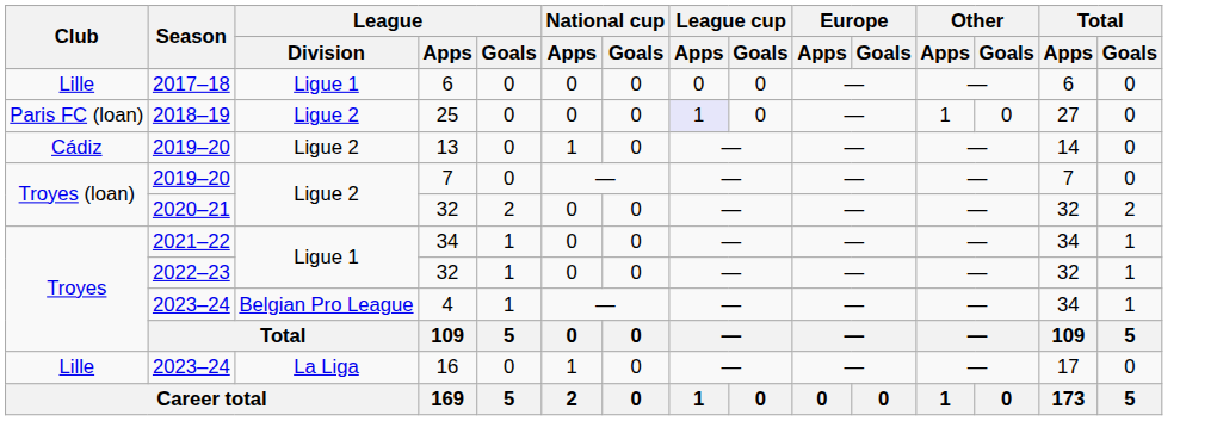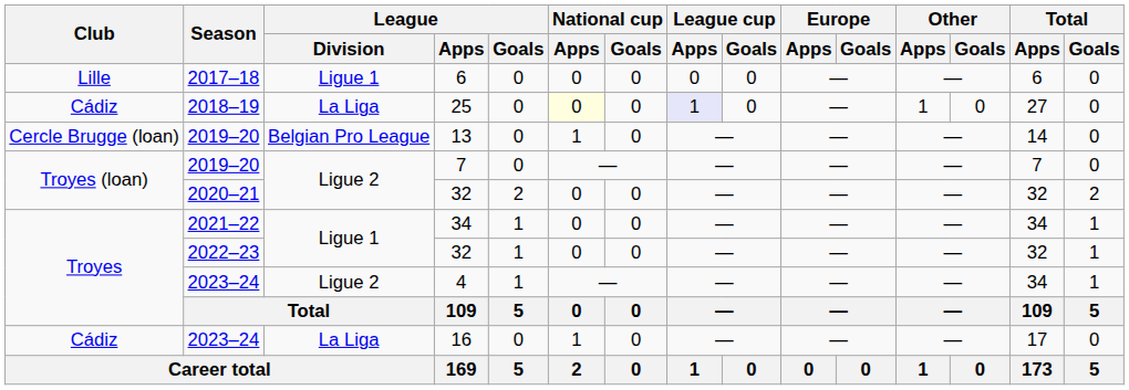 <table class="wikitable" style="text-align:center">
 <tr>
 <th rowspan="2">Club</th>
 <th rowspan="2">Season</th>
 <th colspan="3">League</th>
 <th colspan="2">National cup</th>
 <th colspan="2">League cup</th>
 <th colspan="2">Europe</th>
 <th colspan="2">Other</th>
 <th colspan="2">Total</th>
 </tr>
 <tr>
 <th>Division</th>
 <th>Apps</th>
 <th>Goals</th>
 <th>Apps</th>
 <th>Goals</th>
 <th>Apps</th>
 <th>Goals</th>
 <th>Apps</th>
 <th>Goals</th>
 <th>Apps</th>
 <th>Goals</th>
 <th>Apps</th>
 <th>Goals</th>
 </tr>
 <tr>
 <td><a href='#'>Lille</a></td>
 <td><a href='#'>2017–18</a></td>
 <td><a href='#'>Ligue 1</a></td>
 <td>6</td>
 <td>0</td>
 <td>0</td>
 <td>0</td>
 <td>0</td>
 <td>0</td>
 <td colspan="2">—</td>
 <td colspan="2">—</td>
 <td>6</td>
 <td>0</td>
 </tr>
 <tr>
-<td><a href='#'>Paris FC</a> (loan)</td>
+<td><a href='#'>Cádiz</a></td>
 <td><a href='#'>2018–19</a></td>
-<td><a href='#'>Ligue 2</a></td>
+<td><a href='#'>La Liga</a></td>
 <td>25</td>
 <td>0</td>
-<td>0</td>
+<td style="background: lightyellow;">0</td>
 <td>0</td>
 <td style="background: lavender;">1</td>
 <td>0</td>
 <td colspan="2">—</td>
 <td>1</td>
 <td>0</td>
 <td>27</td>
 <td>0</td>
 </tr>
 <tr>
-<td><a href='#'>Cádiz</a></td>
+<td><a href='#'>Cercle Brugge</a> (loan)</td>
 <td><a href='#'>2019–20</a></td>
-<td>Ligue 2</td>
+<td><a href='#'>Belgian Pro League</a></td>
 <td>13</td>
 <td>0</td>
 <td>1</td>
 <td>0</td>
 <td colspan="2">—</td>
 <td colspan="2">—</td>
 <td colspan="2">—</td>
 <td>14</td>
 <td>0</td>
 </tr>
 <tr>
 <td rowspan="2"><a href='#'>Troyes</a> (loan)</td>
 <td><a href='#'>2019–20</a></td>
 <td rowspan="2">Ligue 2</td>
 <td>7</td>
 <td>0</td>
 <td colspan="2">—</td>
 <td colspan="2">—</td>
 <td colspan="2">—</td>
 <td colspan="2">—</td>
 <td>7</td>
 <td>0</td>
 </tr>
 <tr>
 <td><a href='#'>2020–21</a></td>
 <td>32</td>
 <td>2</td>
 <td>0</td>
 <td>0</td>
 <td colspan="2">—</td>
 <td colspan="2">—</td>
 <td colspan="2">—</td>
 <td>32</td>
 <td>2</td>
 </tr>
 <tr>
 <td rowspan="4"><a href='#'>Troyes</a></td>
 <td><a href='#'>2021–22</a></td>
 <td rowspan="2">Ligue 1</td>
 <td>34</td>
 <td>1</td>
 <td>0</td>
 <td>0</td>
 <td colspan="2">—</td>
 <td colspan="2">—</td>
 <td colspan="2">—</td>
 <td>34</td>
 <td>1</td>
 </tr>
 <tr>
 <td><a href='#'>2022–23</a></td>
 <td>32</td>
 <td>1</td>
 <td>0</td>
 <td>0</td>
 <td colspan="2">—</td>
 <td colspan="2">—</td>
 <td colspan="2">—</td>
 <td>32</td>
 <td>1</td>
 </tr>
 <tr>
 <td><a href='#'>2023–24</a></td>
-<td><a href='#'>Belgian Pro League</a></td>
+<td>Ligue 2</td>
 <td>4</td>
 <td>1</td>
 <td colspan="2">—</td>
 <td colspan="2">—</td>
 <td colspan="2">—</td>
 <td colspan="2">—</td>
 <td>34</td>
 <td>1</td>
 </tr>
 <tr>
 <th colspan="2">Total</th>
 <th>109</th>
 <th>5</th>
 <th>0</th>
 <th>0</th>
 <th colspan="2">—</th>
 <th colspan="2">—</th>
 <th colspan="2">—</th>
 <th>109</th>
 <th>5</th>
 </tr>
 <tr>
-<td><a href='#'>Lille</a></td>
+<td><a href='#'>Cádiz</a></td>
 <td><a href='#'>2023–24</a></td>
 <td><a href='#'>La Liga</a></td>
 <td>16</td>
 <td>0</td>
 <td>1</td>
 <td>0</td>
 <td colspan="2">—</td>
 <td colspan="2">—</td>
 <td colspan="2">—</td>
 <td>17</td>
 <td>0</td>
 </tr>
 <tr>
 <th colspan="3">Career total</th>
 <th>169</th>
 <th>5</th>
 <th>2</th>
 <th>0</th>
 <th>1</th>
 <th>0</th>
 <th>0</th>
 <th>0</th>
 <th>1</th>
 <th>0</th>
 <th>173</th>
 <th>5</th>
 </tr>
 </table>
